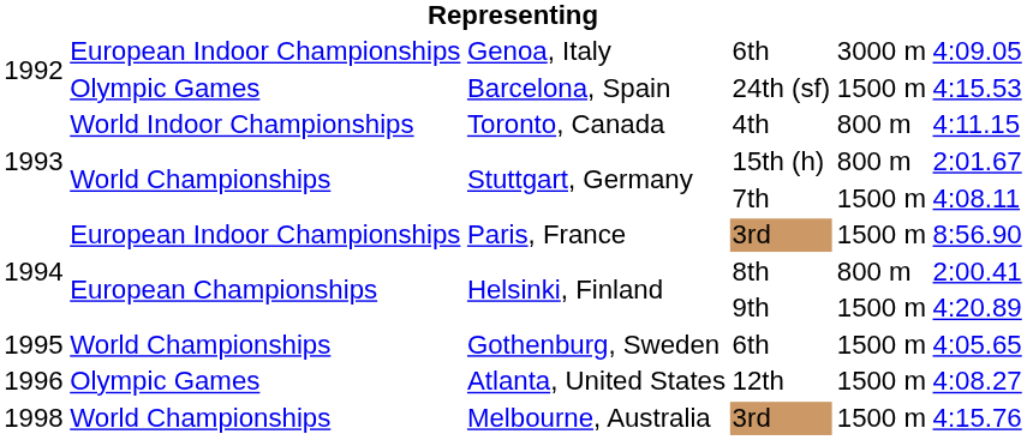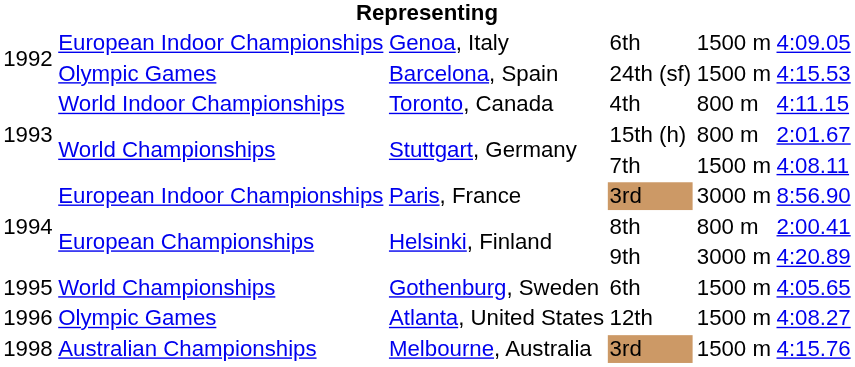 <table>
 <tr>
 <th colspan="6">Representing </th>
 </tr>
 <tr>
 <td rowspan=2>1992</td>
 <td><a href='#'>European Indoor Championships</a></td>
 <td><a href='#'>Genoa</a>, Italy</td>
 <td>6th</td>
-<td>3000 m</td>
+<td>1500 m</td>
 <td><a href='#'>4:09.05</a></td>
 </tr>
 <tr>
 <td><a href='#'>Olympic Games</a></td>
 <td><a href='#'>Barcelona</a>, Spain</td>
 <td>24th (sf)</td>
 <td>1500 m</td>
 <td><a href='#'>4:15.53</a></td>
 </tr>
 <tr>
 <td rowspan=3>1993</td>
 <td><a href='#'>World Indoor Championships</a></td>
 <td><a href='#'>Toronto</a>, Canada</td>
 <td>4th</td>
 <td>800 m</td>
 <td><a href='#'>4:11.15</a></td>
 </tr>
 <tr>
 <td rowspan=2><a href='#'>World Championships</a></td>
 <td rowspan=2><a href='#'>Stuttgart</a>, Germany</td>
 <td>15th (h)</td>
 <td>800 m</td>
 <td><a href='#'>2:01.67</a></td>
 </tr>
 <tr>
 <td>7th</td>
 <td>1500 m</td>
 <td><a href='#'>4:08.11</a></td>
 </tr>
 <tr>
 <td rowspan=3>1994</td>
 <td><a href='#'>European Indoor Championships</a></td>
 <td><a href='#'>Paris</a>, France</td>
 <td bgcolor="cc9966">3rd</td>
-<td>1500 m</td>
+<td>3000 m</td>
 <td><a href='#'>8:56.90</a></td>
 </tr>
 <tr>
 <td rowspan=2><a href='#'>European Championships</a></td>
 <td rowspan=2><a href='#'>Helsinki</a>, Finland</td>
 <td>8th</td>
 <td>800 m</td>
 <td><a href='#'>2:00.41</a></td>
 </tr>
 <tr>
 <td>9th</td>
-<td>1500 m</td>
+<td>3000 m</td>
 <td><a href='#'>4:20.89</a></td>
 </tr>
 <tr>
 <td>1995</td>
 <td><a href='#'>World Championships</a></td>
 <td><a href='#'>Gothenburg</a>, Sweden</td>
 <td>6th</td>
 <td>1500 m</td>
 <td><a href='#'>4:05.65</a></td>
 </tr>
 <tr>
 <td>1996</td>
 <td><a href='#'>Olympic Games</a></td>
 <td><a href='#'>Atlanta</a>, United States</td>
 <td>12th</td>
 <td>1500 m</td>
 <td><a href='#'>4:08.27</a></td>
 </tr>
 <tr>
 <td>1998</td>
-<td><a href='#'>World Championships</a></td>
+<td><a href='#'>Australian Championships</a></td>
 <td><a href='#'>Melbourne</a>, Australia</td>
 <td bgcolor="cc9966">3rd</td>
 <td>1500 m</td>
 <td><a href='#'>4:15.76</a></td>
 </tr>
 </table>
